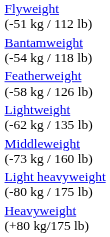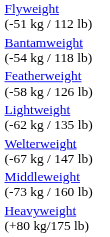 <table>
 <tr>
 <td><a href='#'>Flyweight</a><br>(-51 kg / 112 lb)<br></td>
 <td></td>
 <td></td>
 <td></td>
 </tr>
 <tr>
 <td><a href='#'>Bantamweight</a><br>(-54 kg / 118 lb)<br></td>
 <td></td>
 <td></td>
 <td></td>
 </tr>
 <tr>
 <td><a href='#'>Featherweight</a><br>(-58 kg / 126 lb)<br></td>
 <td></td>
 <td></td>
 <td></td>
 </tr>
 <tr>
 <td><a href='#'>Lightweight</a><br>(-62 kg / 135 lb)<br></td>
 <td></td>
 <td></td>
 <td></td>
 </tr>
 <tr>
-<td><a href='#'>Middleweight</a><br>(-73 kg / 160 lb)<br></td>
+<td><a href='#'>Welterweight</a><br>(-67 kg / 147 lb)<br></td>
 <td></td>
 <td></td>
 <td></td>
 </tr>
 <tr>
-<td><a href='#'>Light heavyweight</a><br>(-80 kg / 175 lb)<br></td>
+<td><a href='#'>Middleweight</a><br>(-73 kg / 160 lb)<br></td>
 <td></td>
 <td></td>
 <td></td>
 </tr>
 <tr>
 <td><a href='#'>Heavyweight</a><br>(+80 kg/175 lb)<br></td>
 <td></td>
 <td></td>
 <td></td>
 </tr>
 </table>
